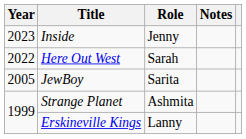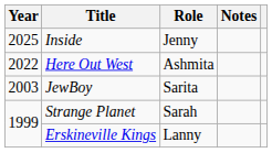 <table class="wikitable sortable">
 <tr>
 <th>Year</th>
 <th>Title</th>
 <th>Role</th>
 <th>Notes</th>
 <th></th>
 </tr>
 <tr>
-<td>2023</td>
+<td>2025</td>
 <td><em>Inside</em></td>
 <td>Jenny</td>
 <td></td>
 <td></td>
 </tr>
 <tr>
 <td>2022</td>
 <td><em><a href='#'>Here Out West</a></em></td>
-<td>Sarah</td>
+<td>Ashmita</td>
 <td></td>
 <td></td>
 </tr>
 <tr>
-<td>2005</td>
+<td>2003</td>
 <td><em>JewBoy</em></td>
 <td>Sarita</td>
 <td></td>
 <td></td>
 </tr>
 <tr>
 <td rowspan="2">1999</td>
 <td><em>Strange Planet</em></td>
-<td>Ashmita</td>
+<td>Sarah</td>
 <td></td>
 <td></td>
 </tr>
 <tr>
 <td><em><a href='#'>Erskineville Kings</a></em></td>
 <td>Lanny</td>
 <td></td>
 <td></td>
 </tr>
 </table>
